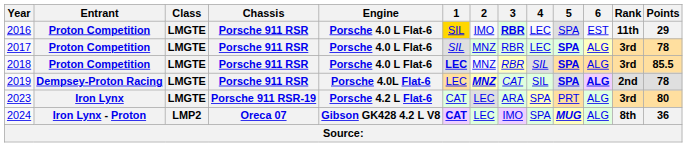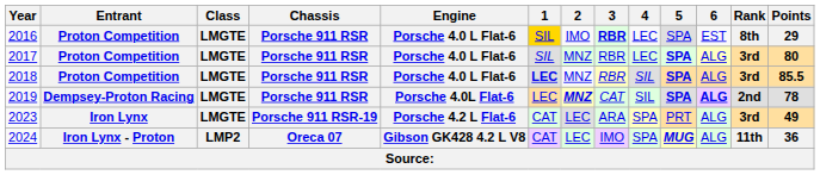 <table class="wikitable" style="text-align:center; font-size:85%">
 <tr>
 <th>Year</th>
 <th>Entrant</th>
 <th>Class</th>
 <th>Chassis</th>
 <th>Engine</th>
 <th>1</th>
 <th>2</th>
 <th>3</th>
 <th>4</th>
 <th>5</th>
 <th>6</th>
 <th>Rank</th>
 <th>Points</th>
 </tr>
 <tr>
 <td><a href='#'>2016</a></td>
 <th nowrap><a href='#'>Proton Competition</a></th>
 <th>LMGTE</th>
 <th nowrap><a href='#'>Porsche 911 RSR</a></th>
 <th nowrap><a href='#'>Porsche</a> 4.0 L Flat-6</th>
 <td style="background: gold;"><a href='#'>SIL</a></td>
 <td><a href='#'>IMO</a></td>
 <td style="background:#DFFFDF;"><strong><a href='#'>RBR</a></strong><br></td>
 <td><a href='#'>LEC</a></td>
 <td style="background:#DFDFDF;"><a href='#'>SPA</a><br></td>
 <td><a href='#'>EST</a></td>
-<th>11th</th>
+<th>8th</th>
 <th>29</th>
 </tr>
 <tr>
 <td><a href='#'>2017</a></td>
 <th nowrap><a href='#'>Proton Competition</a></th>
 <th>LMGTE</th>
 <th nowrap><a href='#'>Porsche 911 RSR</a></th>
 <th nowrap><a href='#'>Porsche</a> 4.0 L Flat-6</th>
 <td style="background:#DFDFDF;"><em><a href='#'>SIL</a></em><br></td>
 <td style="background:#DFFFDF;"><a href='#'>MNZ</a><br></td>
 <td style="background:#DFFFDF;"><a href='#'>RBR</a><br></td>
 <td style="background:#DFFFDF;"><a href='#'>LEC</a><br></td>
 <td style="background:#DFFFDF;"><strong><a href='#'>SPA</a></strong><br></td>
 <td style="background:#FFFFBF;"><a href='#'>ALG</a><br></td>
 <th style="background:#FFDF9F;">3rd</th>
-<th style="background:#FFDF9F;">78</th>
+<th style="background:#FFDF9F;">80</th>
 </tr>
 <tr>
 <td><a href='#'>2018</a></td>
 <th nowrap><a href='#'>Proton Competition</a></th>
 <th>LMGTE</th>
 <th nowrap><a href='#'>Porsche 911 RSR</a></th>
 <th nowrap><a href='#'>Porsche</a> 4.0 L Flat-6</th>
 <td style="background:#DFDFDF;"><strong><a href='#'>LEC</a></strong><br></td>
 <td><a href='#'>MNZ</a></td>
 <td style="background:#FFFFBF;"><em><a href='#'>RBR</a></em><br></td>
 <td style="background:#DFDFDF;"><em><a href='#'>SIL</a></em><br></td>
 <td style="background:#FFDF9F;"><strong><a href='#'>SPA</a></strong><br></td>
 <td style="background:#FFDF9F;"><a href='#'>ALG</a><br></td>
 <th style="background:#FFDF9F;">3rd</th>
 <th style="background:#FFDF9F;">85.5</th>
 </tr>
 <tr>
 <td><a href='#'>2019</a></td>
 <th nowrap><a href='#'>Dempsey-Proton Racing</a></th>
 <th>LMGTE</th>
 <th nowrap><a href='#'>Porsche 911 RSR</a></th>
 <th nowrap><a href='#'>Porsche</a> 4.0L <a href='#'>Flat-6</a></th>
 <td style="background:#FFDF9F;"><a href='#'>LEC</a><br></td>
 <td style="background:#FFFFBF;"><strong><em><a href='#'>MNZ</a></em></strong><br></td>
 <td style="background:#DFFFDF;"><em><a href='#'>CAT</a></em><br></td>
 <td style="background:#DFFFDF;"><a href='#'>SIL</a><br></td>
 <td style="background:#DFDFDF;"><strong><a href='#'>SPA</a></strong><br></td>
 <td style="background:#EFCFFF;"><strong><a href='#'>ALG</a></strong><br></td>
 <th style="background:#DFDFDF;">2nd</th>
 <th style="background:#DFDFDF;">78</th>
 </tr>
 <tr>
 <td><a href='#'>2023</a></td>
 <th nowrap><a href='#'>Iron Lynx</a></th>
 <th>LMGTE</th>
 <th nowrap><a href='#'>Porsche 911 RSR-19</a></th>
 <th nowrap><a href='#'>Porsche</a> 4.2 L <a href='#'>Flat-6</a></th>
 <td style="background:#DFFFDF;"><a href='#'>CAT</a><br></td>
 <td style="background:#DFDFDF;"><a href='#'>LEC</a><br></td>
 <td style="background:#DFFFDF;"><a href='#'>ARA</a><br></td>
 <td style="background:#FFFFBF;"><a href='#'>SPA</a><br></td>
 <td style="background:#FFDF9F;"><a href='#'>PRT</a><br></td>
 <td style="background:#DFFFDF;"><a href='#'>ALG</a><br></td>
 <th style="background:#FFDF9F;">3rd</th>
-<th style="background:#FFDF9F;">80</th>
+<th style="background:#FFDF9F;">49</th>
 </tr>
 <tr>
 <td><a href='#'>2024</a></td>
 <th nowrap><a href='#'>Iron Lynx</a> - <a href='#'>Proton</a></th>
 <th>LMP2</th>
 <th nowrap><a href='#'>Oreca 07</a></th>
 <th nowrap><a href='#'>Gibson</a> GK428 4.2 L V8</th>
-<td style="background:#EFCFFF;"><strong><a href='#'>CAT</a><br></strong></td>
+<td style="background:#EFCFFF;"><a href='#'>CAT</a><br></td>
 <td style="background:#DFFFDF;"><a href='#'>LEC</a><br></td>
 <td style="background:#EFCFFF;"><a href='#'>IMO</a><br></td>
 <td style="background:#DFFFDF;"><a href='#'>SPA</a><br></td>
 <td style="background:#FFFFBF;"><strong><em><a href='#'>MUG</a></em></strong><br></td>
 <td style="background:#DFFFDF;"><a href='#'>ALG</a><br></td>
-<th>8th</th>
+<th>11th</th>
 <th>36</th>
 </tr>
 <tr>
 <th colspan="13">Source:</th>
 </tr>
 </table>
